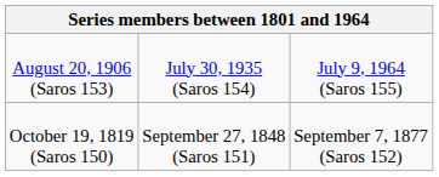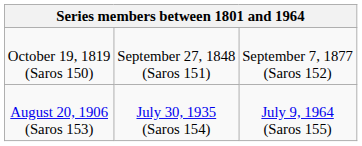 <table class="wikitable mw-collapsible mw-collapsed">
 <tr>
 <th colspan=3>Series members between 1801 and 1964</th>
+</tr>
+<tr style="text-align:center;">
+<td><br>October 19, 1819<br>(Saros 150)</td>
+<td><br>September 27, 1848<br>(Saros 151)</td>
+<td><br>September 7, 1877<br>(Saros 152)</td>
 </tr>
 <tr style="text-align:center;">
 <td><br><a href='#'>August 20, 1906</a><br>(Saros 153)</td>
 <td><br><a href='#'>July 30, 1935</a><br>(Saros 154)</td>
 <td><br><a href='#'>July 9, 1964</a><br>(Saros 155)</td>
 </tr>
-<tr style="text-align:center;">
-<td><br>October 19, 1819<br>(Saros 150)</td>
-<td><br>September 27, 1848<br>(Saros 151)</td>
-<td><br>September 7, 1877<br>(Saros 152)</td>
-</tr>
 </table>
